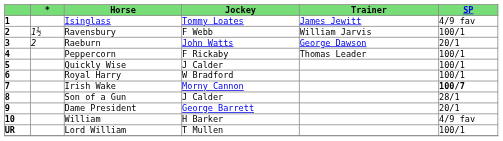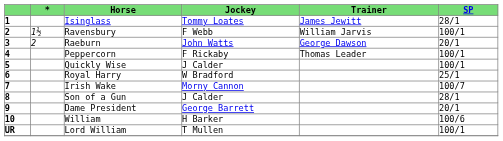 <table border="1" cellpadding="0" style="border-collapse: collapse; font-size:90%">
 <tr bgcolor="#77dd77" align="center">
 <td width="35px"></td>
 <td width="45px"><strong>*</strong></td>
 <td width="160px"><strong>Horse</strong></td>
 <td width="160px"><strong>Jockey</strong></td>
 <td width="190px"><strong>Trainer</strong></td>
 <td width="80px"><strong><a href='#'>SP</a></strong></td>
 </tr>
 <tr>
 <td><strong>1</strong></td>
 <td></td>
 <td><a href='#'>Isinglass</a></td>
 <td><a href='#'>Tommy Loates</a></td>
 <td><a href='#'>James Jewitt</a></td>
-<td>4/9 fav</td>
+<td>28/1</td>
 </tr>
 <tr>
 <td><strong>2</strong></td>
 <td><em>1½</em></td>
 <td>Ravensbury</td>
 <td>F Webb</td>
 <td>William Jarvis</td>
 <td>100/1</td>
 </tr>
 <tr>
 <td><strong>3</strong></td>
 <td><em>2</em></td>
 <td>Raeburn</td>
 <td><a href='#'>John Watts</a></td>
 <td><a href='#'>George Dawson</a></td>
 <td>20/1</td>
 </tr>
 <tr>
 <td><strong>4</strong></td>
 <td></td>
 <td>Peppercorn</td>
 <td>F Rickaby</td>
 <td>Thomas Leader</td>
 <td>100/1</td>
 </tr>
 <tr>
 <td><strong>5</strong></td>
 <td></td>
 <td>Quickly Wise</td>
 <td>J Calder</td>
 <td></td>
 <td>100/1</td>
 </tr>
 <tr>
 <td><strong>6</strong></td>
 <td></td>
 <td>Royal Harry</td>
 <td>W Bradford</td>
 <td></td>
-<td>100/1</td>
+<td>25/1</td>
 </tr>
 <tr>
 <td><strong>7</strong></td>
 <td></td>
 <td>Irish Wake</td>
 <td><a href='#'>Morny Cannon</a></td>
 <td></td>
-<td><strong>100/7</strong></td>
+<td>100/7</td>
 </tr>
 <tr>
 <td><strong>8</strong></td>
 <td></td>
 <td>Son of a Gun</td>
 <td>J Calder</td>
 <td></td>
 <td>28/1</td>
 </tr>
 <tr>
 <td><strong>9</strong></td>
 <td></td>
 <td>Dame President</td>
 <td><a href='#'>George Barrett</a></td>
 <td></td>
 <td>20/1</td>
 </tr>
 <tr>
 <td><strong>10</strong></td>
 <td></td>
 <td>William</td>
 <td>H Barker</td>
 <td></td>
-<td>4/9 fav</td>
+<td>100/6</td>
 </tr>
 <tr>
 <td><strong>UR</strong></td>
 <td></td>
 <td>Lord William</td>
 <td>T Mullen</td>
 <td></td>
 <td>100/1</td>
 </tr>
 <tr>
 </tr>
 </table>
